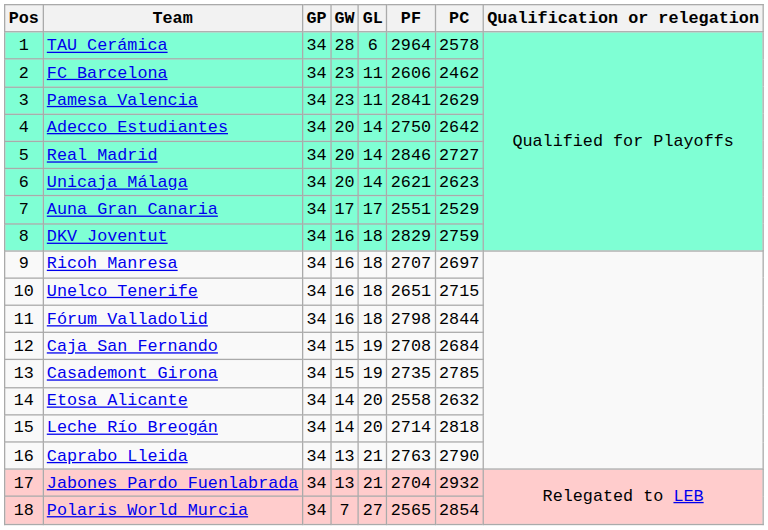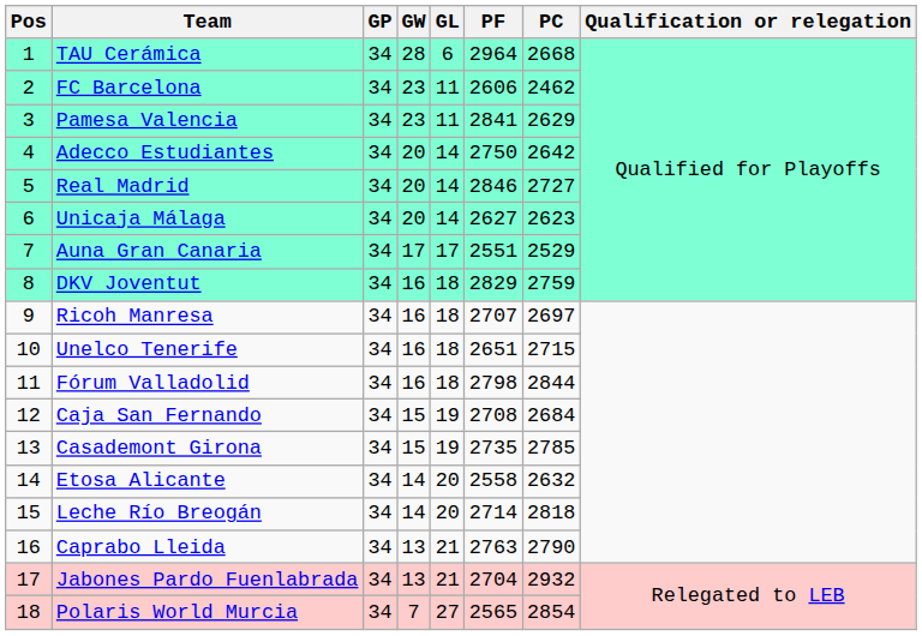 <table class="wikitable" style="text-align: center;">
 <tr>
 <th align="center">Pos</th>
 <th align="center">Team</th>
 <th align="center">GP</th>
 <th align="center">GW</th>
 <th align="center">GL</th>
 <th align="center">PF</th>
 <th align="center">PC</th>
 <th align="center">Qualification or relegation</th>
 </tr>
 <tr style="background:#7FFFD4;">
 <td>1</td>
 <td align="left"><a href='#'>TAU Cerámica</a></td>
 <td>34</td>
 <td>28</td>
 <td>6</td>
 <td>2964</td>
-<td>2578</td>
+<td>2668</td>
 <td rowspan=8>Qualified for Playoffs</td>
 </tr>
 <tr style="background:#7FFFD4;">
 <td>2</td>
 <td align="left"><a href='#'>FC Barcelona</a></td>
 <td>34</td>
 <td>23</td>
 <td>11</td>
 <td>2606</td>
 <td>2462</td>
 </tr>
 <tr style="background:#7FFFD4;">
 <td>3</td>
 <td align="left"><a href='#'>Pamesa Valencia</a></td>
 <td>34</td>
 <td>23</td>
 <td>11</td>
 <td>2841</td>
 <td>2629</td>
 </tr>
 <tr style="background:#7FFFD4;">
 <td>4</td>
 <td align="left"><a href='#'>Adecco Estudiantes</a></td>
 <td>34</td>
 <td>20</td>
 <td>14</td>
 <td>2750</td>
 <td>2642</td>
 </tr>
 <tr style="background:#7FFFD4;">
 <td>5</td>
 <td align="left"><a href='#'>Real Madrid</a></td>
 <td>34</td>
 <td>20</td>
 <td>14</td>
 <td>2846</td>
 <td>2727</td>
 </tr>
 <tr style="background:#7FFFD4;">
 <td>6</td>
 <td align="left"><a href='#'>Unicaja Málaga</a></td>
 <td>34</td>
 <td>20</td>
 <td>14</td>
-<td>2621</td>
+<td>2627</td>
 <td>2623</td>
 </tr>
 <tr style="background:#7FFFD4;">
 <td>7</td>
 <td align="left"><a href='#'>Auna Gran Canaria</a></td>
 <td>34</td>
 <td>17</td>
 <td>17</td>
 <td>2551</td>
 <td>2529</td>
 </tr>
 <tr style="background:#7FFFD4;">
 <td>8</td>
 <td align="left"><a href='#'>DKV Joventut</a></td>
 <td>34</td>
 <td>16</td>
 <td>18</td>
 <td>2829</td>
 <td>2759</td>
 </tr>
 <tr>
 <td>9</td>
 <td align="left"><a href='#'>Ricoh Manresa</a></td>
 <td>34</td>
 <td>16</td>
 <td>18</td>
 <td>2707</td>
 <td>2697</td>
 </tr>
 <tr>
 <td>10</td>
 <td align="left"><a href='#'>Unelco Tenerife</a></td>
 <td>34</td>
 <td>16</td>
 <td>18</td>
 <td>2651</td>
 <td>2715</td>
 </tr>
 <tr>
 <td>11</td>
 <td align="left"><a href='#'>Fórum Valladolid</a></td>
 <td>34</td>
 <td>16</td>
 <td>18</td>
 <td>2798</td>
 <td>2844</td>
 </tr>
 <tr>
 <td>12</td>
 <td align="left"><a href='#'>Caja San Fernando</a></td>
 <td>34</td>
 <td>15</td>
 <td>19</td>
 <td>2708</td>
 <td>2684</td>
 </tr>
 <tr>
 <td>13</td>
 <td align="left"><a href='#'>Casademont Girona</a></td>
 <td>34</td>
 <td>15</td>
 <td>19</td>
 <td>2735</td>
 <td>2785</td>
 </tr>
 <tr>
 <td>14</td>
 <td align="left"><a href='#'>Etosa Alicante</a></td>
 <td>34</td>
 <td>14</td>
 <td>20</td>
 <td>2558</td>
 <td>2632</td>
 </tr>
 <tr>
 <td>15</td>
 <td align="left"><a href='#'>Leche Río Breogán</a></td>
 <td>34</td>
 <td>14</td>
 <td>20</td>
 <td>2714</td>
 <td>2818</td>
 </tr>
 <tr>
 <td>16</td>
 <td align="left"><a href='#'>Caprabo Lleida</a></td>
 <td>34</td>
 <td>13</td>
 <td>21</td>
 <td>2763</td>
 <td>2790</td>
 </tr>
 <tr style="background:#FFCCCC">
 <td>17</td>
 <td align="left"><a href='#'>Jabones Pardo Fuenlabrada</a></td>
 <td>34</td>
 <td>13</td>
 <td>21</td>
 <td>2704</td>
 <td>2932</td>
 <td rowspan=2>Relegated to <a href='#'>LEB</a></td>
 </tr>
 <tr style="background:#FFCCCC">
 <td>18</td>
 <td align="left"><a href='#'>Polaris World Murcia</a></td>
 <td>34</td>
 <td>7</td>
 <td>27</td>
 <td>2565</td>
 <td>2854</td>
 </tr>
 </table>
